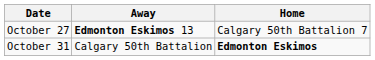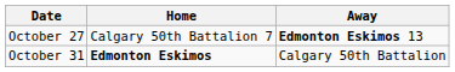 <table class="wikitable">
 <tr>
 <th>Date</th>
+<th>Home</th>
 <th>Away</th>
-<th>Home</th>
 </tr>
 <tr>
 <td>October 27</td>
+<td>Calgary 50th Battalion 7</td>
 <td><strong>Edmonton Eskimos</strong> 13</td>
-<td>Calgary 50th Battalion 7</td>
 </tr>
 <tr>
 <td>October 31</td>
+<td><strong>Edmonton Eskimos</strong></td>
 <td>Calgary 50th Battalion</td>
-<td><strong>Edmonton Eskimos</strong></td>
 </tr>
 </table>
